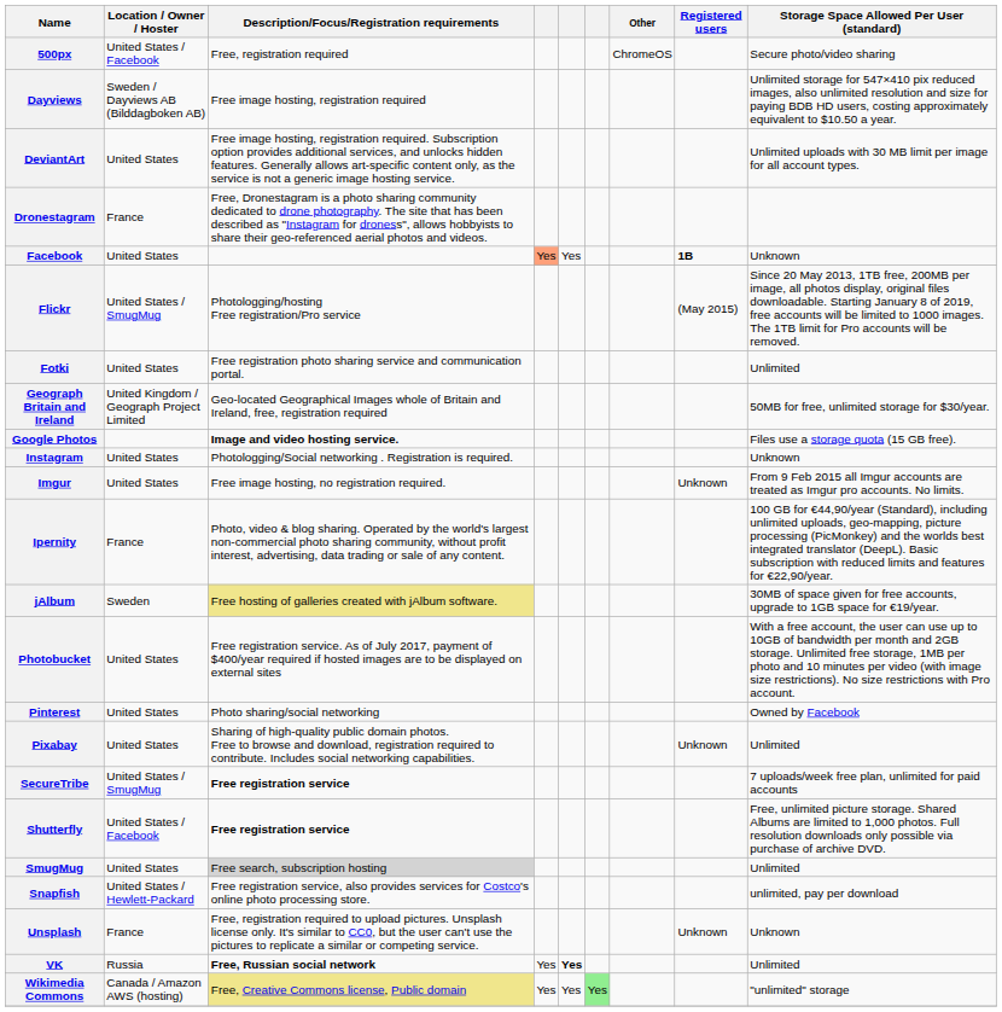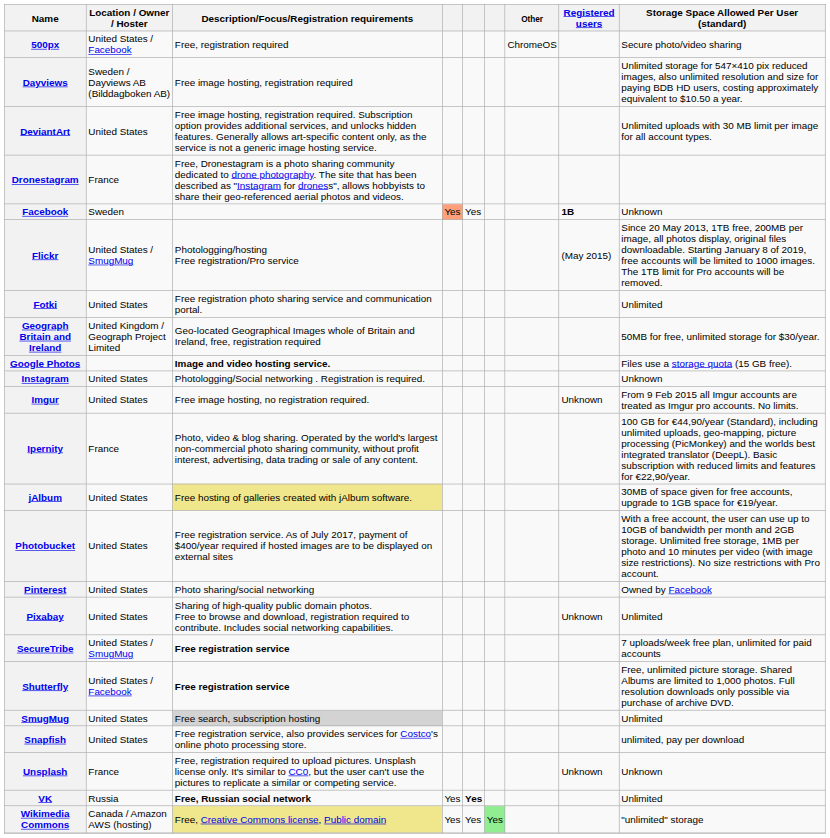 <table class="wikitable sortable sticky-table-row1 sticky-table-col1" style="width:100%;font-size:95%;">
 <tr>
 <th>Name</th>
 <th><abbr>Location</abbr> / <abbr>Owner</abbr> / <abbr>Hoster</abbr></th>
 <th>Description/Focus/Registration requirements</th>
 <th></th>
 <th></th>
 <th></th>
 <th><small>Other</small></th>
 <th><a href='#'>Registered users</a></th>
 <th>Storage Space Allowed Per User (standard)</th>
 </tr>
 <tr>
 <th><a href='#'>500px</a></th>
 <td>United States / <a href='#'>Facebook</a></td>
 <td>Free, registration required</td>
 <td></td>
 <td></td>
 <td></td>
 <td>ChromeOS</td>
 <td></td>
 <td>Secure photo/video sharing</td>
 </tr>
 <tr>
 <th><a href='#'>Dayviews</a></th>
 <td>Sweden / Dayviews AB (Bilddagboken AB)</td>
 <td>Free image hosting, registration required</td>
 <td></td>
 <td></td>
 <td></td>
 <td></td>
 <td></td>
 <td>Unlimited storage for 547×410 pix reduced images, also unlimited resolution and size for paying <abbr>BDB</abbr> HD users, costing approximately equivalent to $10.50 a year.</td>
 </tr>
 <tr>
 <th><a href='#'>DeviantArt</a></th>
 <td>United States</td>
 <td>Free image hosting, registration required. Subscription option provides additional services, and unlocks hidden features. Generally allows art-specific content only, as the service is not a generic image hosting service.</td>
 <td></td>
 <td></td>
 <td></td>
 <td></td>
 <td></td>
 <td>Unlimited uploads with 30 MB limit per image for all account types.</td>
 </tr>
 <tr>
 <th><a href='#'>Dronestagram</a></th>
 <td>France</td>
 <td>Free, Dronestagram is a photo sharing community dedicated to <a href='#'>drone photography</a>. The site that has been described as "<a href='#'>Instagram</a> for <a href='#'>drones</a>s", allows hobbyists to share their geo-referenced aerial photos and videos.</td>
 <td></td>
 <td></td>
 <td></td>
 <td></td>
 <td></td>
 <td></td>
 </tr>
 <tr>
 <th><a href='#'>Facebook</a></th>
-<td>United  States</td>
+<td>Sweden</td>
 <td></td>
 <td style="background: lightsalmon;">Yes</td>
 <td>Yes</td>
 <td></td>
 <td></td>
 <td><strong>1B</strong></td>
 <td>Unknown</td>
 </tr>
 <tr>
 <th><a href='#'>Flickr</a></th>
 <td>United States / <a href='#'>SmugMug</a></td>
 <td>Photologging/hosting<br>Free registration/Pro service</td>
 <td></td>
 <td></td>
 <td></td>
 <td></td>
 <td> (May 2015)</td>
 <td>Since 20 May 2013, 1TB free, 200MB per image, all photos display, original files downloadable. Starting January 8 of 2019, free accounts will be limited to 1000 images. The 1TB limit for Pro accounts will be removed.<br></td>
 </tr>
 <tr>
 <th><a href='#'>Fotki</a></th>
 <td>United States</td>
 <td>Free registration photo sharing service and communication portal.</td>
 <td></td>
 <td></td>
 <td></td>
 <td></td>
 <td></td>
 <td>Unlimited</td>
 </tr>
 <tr>
 <th><a href='#'>Geograph Britain and Ireland</a></th>
 <td>United Kingdom / Geograph Project Limited</td>
 <td>Geo-located Geographical Images whole of Britain and Ireland, free, registration required</td>
 <td></td>
 <td></td>
 <td></td>
 <td></td>
 <td></td>
 <td>50MB for free, unlimited storage for $30/year.</td>
 </tr>
 <tr>
 <th><a href='#'>Google Photos</a></th>
 <td></td>
 <td><strong>Image and video hosting service.</strong></td>
 <td></td>
 <td></td>
 <td></td>
 <td></td>
 <td></td>
 <td>Files use a <a href='#'>storage quota</a> (15 GB free).</td>
 </tr>
 <tr>
 <th><a href='#'>Instagram</a></th>
 <td>United States</td>
 <td>Photologging/Social networking . Registration is required.</td>
 <td></td>
 <td></td>
 <td></td>
 <td></td>
 <td></td>
 <td>Unknown</td>
 </tr>
 <tr>
 <th><a href='#'>Imgur</a></th>
 <td>United States</td>
 <td>Free image hosting, no registration required.</td>
 <td></td>
 <td></td>
 <td></td>
 <td></td>
 <td>Unknown</td>
 <td>From 9 Feb 2015 all Imgur accounts are treated as Imgur pro accounts. No limits.</td>
 </tr>
 <tr>
 <th><a href='#'>Ipernity</a></th>
 <td>France</td>
 <td>Photo, video & blog sharing. Operated by the world's largest non-commercial photo sharing community, without profit interest, advertising, data trading or sale of any content.</td>
 <td></td>
 <td></td>
 <td></td>
 <td></td>
 <td></td>
 <td>100 GB for €44,90/year (Standard), including unlimited uploads, geo-mapping, picture processing (PicMonkey) and the worlds best integrated translator (DeepL). Basic subscription with reduced limits and features for €22,90/year.</td>
 </tr>
 <tr>
 <th><a href='#'>jAlbum</a></th>
-<td>Sweden</td>
+<td>United  States</td>
 <td style="background: khaki;">Free hosting of galleries created with jAlbum software.</td>
 <td></td>
 <td></td>
 <td></td>
 <td></td>
 <td></td>
 <td>30MB of space given for free accounts, upgrade to 1GB space for €19/year.</td>
 </tr>
 <tr>
 <th><a href='#'>Photobucket</a></th>
 <td>United States</td>
 <td>Free registration service. As of July 2017, payment of $400/year required if hosted images are to be displayed on external sites</td>
 <td></td>
 <td></td>
 <td></td>
 <td></td>
 <td></td>
 <td>With a free account, the user can use up to 10GB of bandwidth per month and 2GB storage. Unlimited free storage, 1MB per photo and 10 minutes per video (with image size restrictions). No size restrictions with Pro account.</td>
 </tr>
 <tr>
 <th><a href='#'>Pinterest</a></th>
 <td>United States</td>
 <td>Photo sharing/social networking</td>
 <td></td>
 <td></td>
 <td></td>
 <td></td>
 <td></td>
 <td>Owned by <a href='#'>Facebook</a></td>
 </tr>
 <tr>
 <th><a href='#'>Pixabay</a></th>
 <td>United States</td>
 <td>Sharing of high-quality public domain photos.<br>Free to browse and download, registration required to contribute. Includes social networking capabilities.</td>
 <td></td>
 <td></td>
 <td></td>
 <td></td>
 <td>Unknown</td>
 <td>Unlimited</td>
 </tr>
 <tr>
 <th><a href='#'>SecureTribe</a></th>
 <td>United States / <a href='#'>SmugMug</a></td>
 <td><strong>Free registration service</strong></td>
 <td></td>
 <td></td>
 <td></td>
 <td></td>
 <td></td>
 <td>7 uploads/week free plan, unlimited for paid accounts</td>
 </tr>
 <tr>
 <th><a href='#'>Shutterfly</a></th>
 <td>United States / <a href='#'>Facebook</a></td>
 <td><strong>Free registration service</strong></td>
 <td></td>
 <td></td>
 <td></td>
 <td></td>
 <td></td>
 <td>Free, unlimited picture storage. Shared Albums are limited to 1,000 photos. Full resolution downloads only possible via purchase of archive DVD.</td>
 </tr>
 <tr>
 <th><a href='#'>SmugMug</a></th>
 <td>United States</td>
 <td style="background: lightgrey;">Free search, subscription hosting</td>
 <td></td>
 <td></td>
 <td></td>
 <td></td>
 <td></td>
 <td>Unlimited</td>
 </tr>
 <tr>
 <th><a href='#'>Snapfish</a></th>
-<td>United States / <a href='#'>Hewlett-Packard</a></td>
+<td>United  States</td>
 <td>Free registration service, also provides services for <a href='#'>Costco</a>'s online photo processing store.</td>
 <td></td>
 <td></td>
 <td></td>
 <td></td>
 <td></td>
 <td>unlimited, pay per download</td>
 </tr>
 <tr>
 <th><a href='#'>Unsplash</a></th>
 <td>France</td>
 <td>Free, registration required to upload pictures. Unsplash license only. It's similar to <a href='#'>CC0</a>, but the user can't use the pictures to replicate a similar or competing service.</td>
 <td></td>
 <td> </td>
 <td></td>
 <td></td>
 <td>Unknown</td>
 <td>Unknown</td>
 </tr>
 <tr>
 <th><a href='#'>VK</a></th>
 <td>Russia</td>
 <td><strong>Free, Russian social network</strong></td>
 <td>Yes</td>
 <td><strong>Yes</strong></td>
 <td></td>
 <td></td>
 <td></td>
 <td>Unlimited</td>
 </tr>
 <tr>
 <th><a href='#'>Wikimedia Commons</a></th>
 <td>Canada / Amazon AWS (hosting)</td>
 <td style="background: khaki;">Free, <a href='#'>Creative Commons license</a>, <a href='#'>Public domain</a></td>
 <td>Yes</td>
 <td>Yes</td>
 <td style="background: lightgreen;">Yes</td>
 <td></td>
 <td></td>
 <td>"unlimited" storage</td>
 </tr>
 <tr>
 </tr>
 </table>
